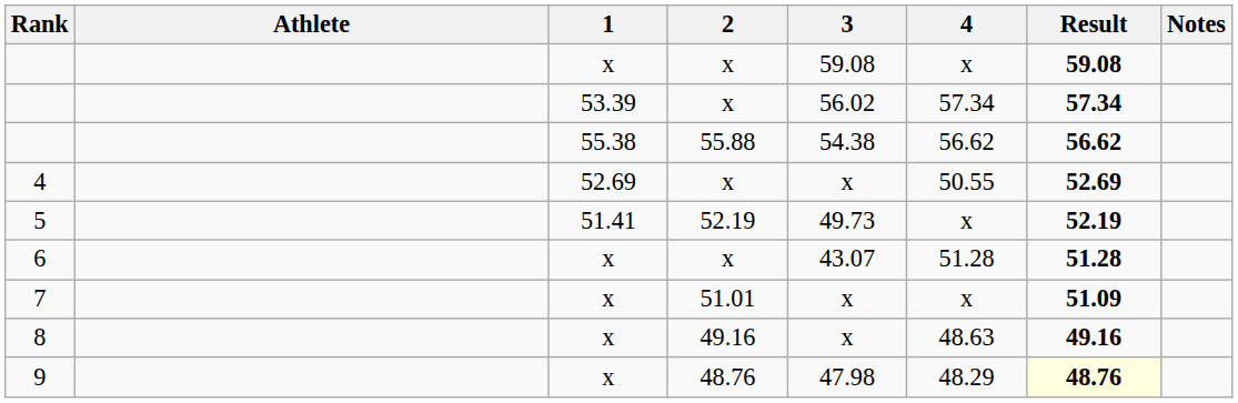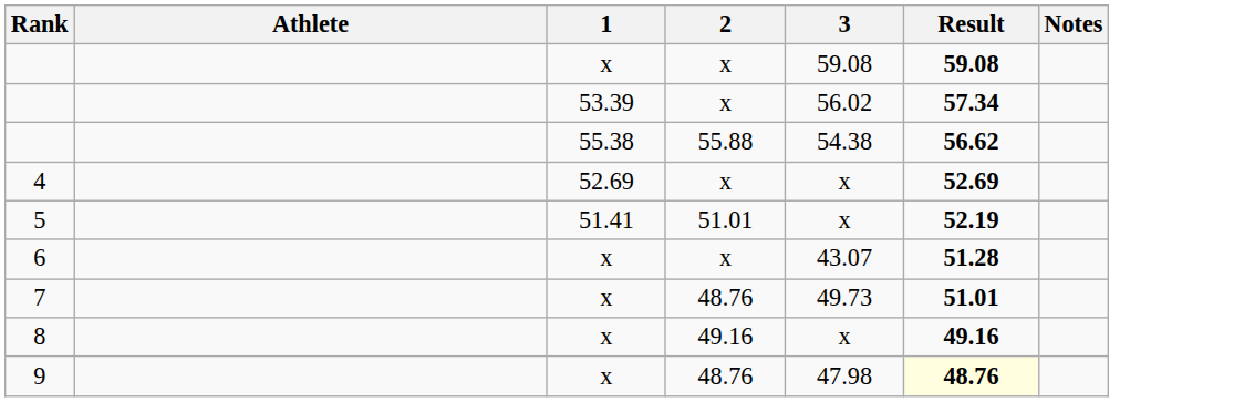 <table class="wikitable" style="text-align:center">
 <tr>
 <th>Rank</th>
 <th width=300>Athlete</th>
 <th width=70>1</th>
 <th width=70>2</th>
 <th width=70>3</th>
-<th width=70>4</th>
 <th width=80>Result</th>
 <th>Notes</th>
 </tr>
 <tr>
 <td></td>
 <td align=left></td>
 <td>x</td>
 <td>x</td>
 <td>59.08</td>
-<td>x</td>
 <td><strong>59.08</strong></td>
 <td></td>
 </tr>
 <tr>
 <td></td>
 <td align=left></td>
 <td>53.39</td>
 <td>x</td>
 <td>56.02</td>
-<td>57.34</td>
 <td><strong>57.34</strong></td>
 <td></td>
 </tr>
 <tr>
 <td></td>
 <td align=left></td>
 <td>55.38</td>
 <td>55.88</td>
 <td>54.38</td>
-<td>56.62</td>
 <td><strong>56.62</strong></td>
 <td></td>
 </tr>
 <tr>
 <td>4</td>
 <td align=left></td>
 <td>52.69</td>
 <td>x</td>
 <td>x</td>
-<td>50.55</td>
 <td><strong>52.69</strong></td>
 <td></td>
 </tr>
 <tr>
 <td>5</td>
 <td align=left></td>
 <td>51.41</td>
-<td>52.19</td>
-<td>49.73</td>
+<td>51.01</td>
 <td>x</td>
 <td><strong>52.19</strong></td>
 <td></td>
 </tr>
 <tr>
 <td>6</td>
 <td align=left></td>
 <td>x</td>
 <td>x</td>
 <td>43.07</td>
-<td>51.28</td>
 <td><strong>51.28</strong></td>
 <td></td>
 </tr>
 <tr>
 <td>7</td>
 <td align=left></td>
 <td>x</td>
-<td>51.01</td>
-<td>x</td>
-<td>x</td>
-<td><strong>51.09</strong></td>
+<td>48.76</td>
+<td>49.73</td>
+<td><strong>51.01</strong></td>
 <td></td>
 </tr>
 <tr>
 <td>8</td>
 <td align=left></td>
 <td>x</td>
 <td>49.16</td>
 <td>x</td>
-<td>48.63</td>
 <td><strong>49.16</strong></td>
 <td></td>
 </tr>
 <tr>
 <td>9</td>
 <td align=left></td>
 <td>x</td>
 <td>48.76</td>
 <td>47.98</td>
-<td>48.29</td>
 <td style="background: lightyellow;"><strong>48.76</strong></td>
 <td></td>
 </tr>
 </table>
